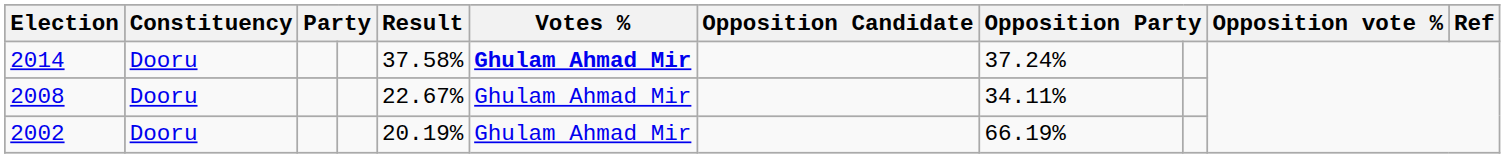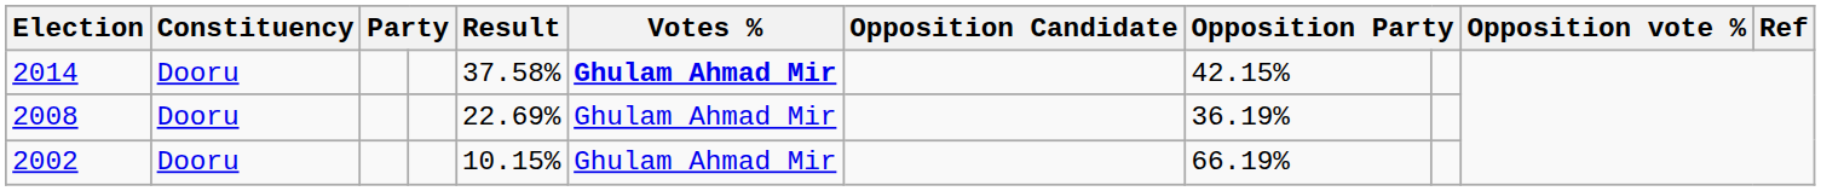 <table class="wikitable sortable">
 <tr>
 <th>Election</th>
 <th>Constituency</th>
 <th colspan="2">Party</th>
 <th>Result</th>
 <th>Votes %</th>
 <th>Opposition Candidate</th>
 <th colspan="2">Opposition Party</th>
 <th>Opposition vote %</th>
 <th>Ref</th>
 </tr>
 <tr>
 <td><a href='#'>2014</a></td>
 <td><a href='#'>Dooru</a></td>
 <td></td>
 <td></td>
 <td>37.58%</td>
 <td><strong><a href='#'>Ghulam Ahmad Mir</a></strong></td>
 <td></td>
-<td>37.24%</td>
+<td>42.15%</td>
 <td></td>
 </tr>
 <tr>
 <td><a href='#'>2008</a></td>
 <td><a href='#'>Dooru</a></td>
 <td></td>
 <td></td>
-<td>22.67%</td>
+<td>22.69%</td>
 <td><a href='#'>Ghulam Ahmad Mir</a></td>
 <td></td>
-<td>34.11%</td>
+<td>36.19%</td>
 <td></td>
 </tr>
 <tr>
 <td><a href='#'>2002</a></td>
 <td><a href='#'>Dooru</a></td>
 <td></td>
 <td></td>
-<td>20.19%</td>
+<td>10.15%</td>
 <td><a href='#'>Ghulam Ahmad Mir</a></td>
 <td></td>
 <td>66.19%</td>
 <td></td>
 </tr>
 </table>
